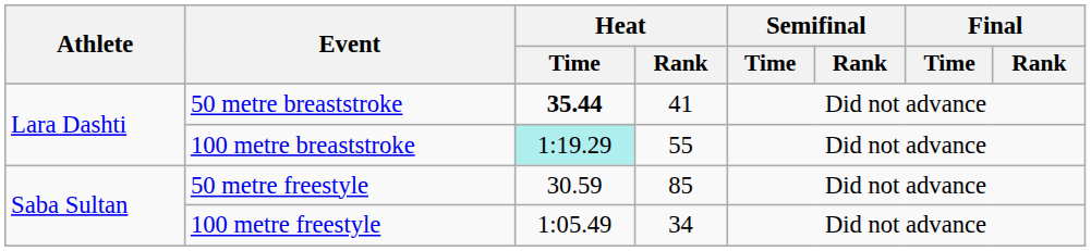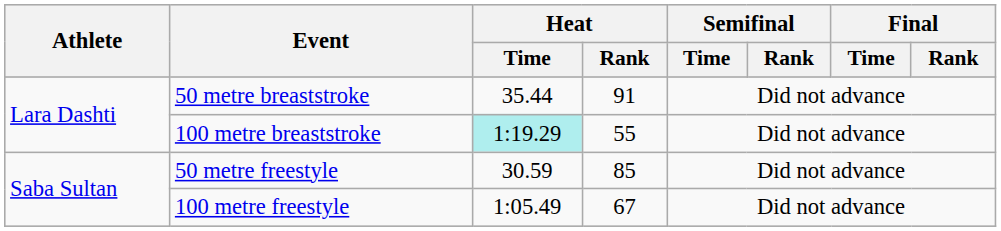 <table class="wikitable" style="text-align:center; font-size:90%; width:50%;">
 <tr>
 <th rowspan="2">Athlete</th>
 <th rowspan="2">Event</th>
 <th colspan="2">Heat</th>
 <th colspan="2">Semifinal</th>
 <th colspan="2">Final</th>
 </tr>
 <tr style="font-size:95%">
 <th>Time</th>
 <th>Rank</th>
 <th>Time</th>
 <th>Rank</th>
 <th>Time</th>
 <th>Rank</th>
 </tr>
 <tr>
 <td align=left rowspan=2><a href='#'>Lara Dashti</a></td>
 <td align=left><a href='#'>50 metre breaststroke</a></td>
-<td><strong>35.44</strong></td>
-<td>41</td>
+<td>35.44</td>
+<td>91</td>
 <td colspan=4>Did not advance</td>
 </tr>
 <tr>
 <td align=left><a href='#'>100 metre breaststroke</a></td>
 <td style="background: paleturquoise;">1:19.29</td>
 <td>55</td>
 <td colspan=4>Did not advance</td>
 </tr>
 <tr>
 <td align=left rowspan=2><a href='#'>Saba Sultan</a></td>
 <td align=left><a href='#'>50 metre freestyle</a></td>
 <td>30.59</td>
 <td>85</td>
 <td colspan=4>Did not advance</td>
 </tr>
 <tr>
 <td align=left><a href='#'>100 metre freestyle</a></td>
 <td>1:05.49</td>
-<td>34</td>
+<td>67</td>
 <td colspan=4>Did not advance</td>
 </tr>
 </table>
